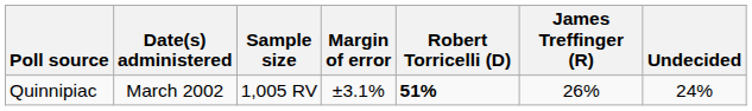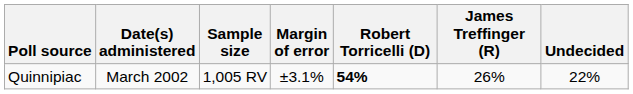 <table class="wikitable">
 <tr valign=bottom>
 <th>Poll source</th>
 <th>Date(s)<br>administered</th>
 <th>Sample<br>size</th>
 <th>Margin<br>of error</th>
 <th style="width:100px;">Robert<br>Torricelli (D)</th>
 <th style="width:100px;">James<br>Treffinger (R)</th>
 <th>Undecided</th>
 </tr>
 <tr>
 <td>Quinnipiac</td>
 <td align=center>March 2002</td>
 <td align=center>1,005 RV</td>
 <td align=center>±3.1%</td>
-<td><strong>51%</strong></td>
+<td><strong>54%</strong></td>
 <td align=center>26%</td>
-<td align=center>24%</td>
+<td align=center>22%</td>
 </tr>
 </table>
